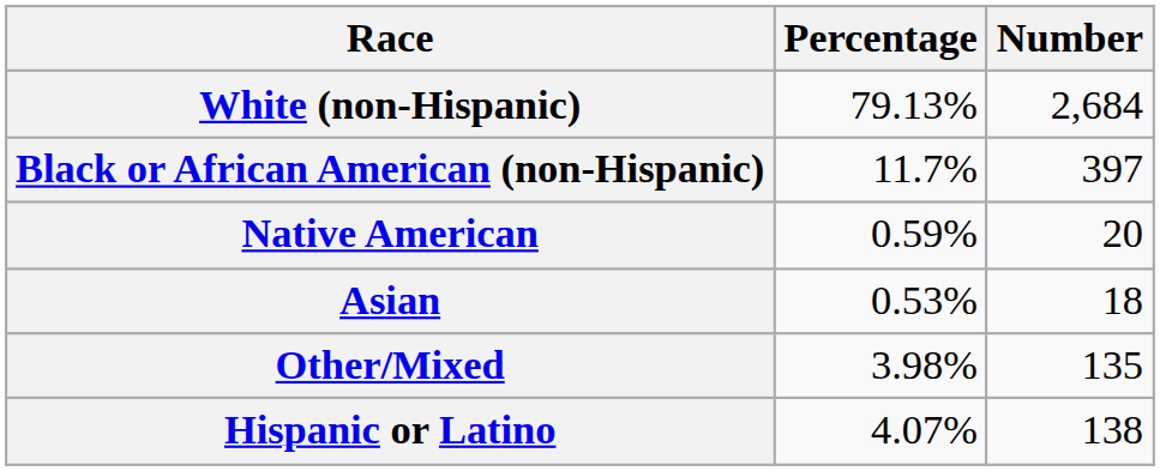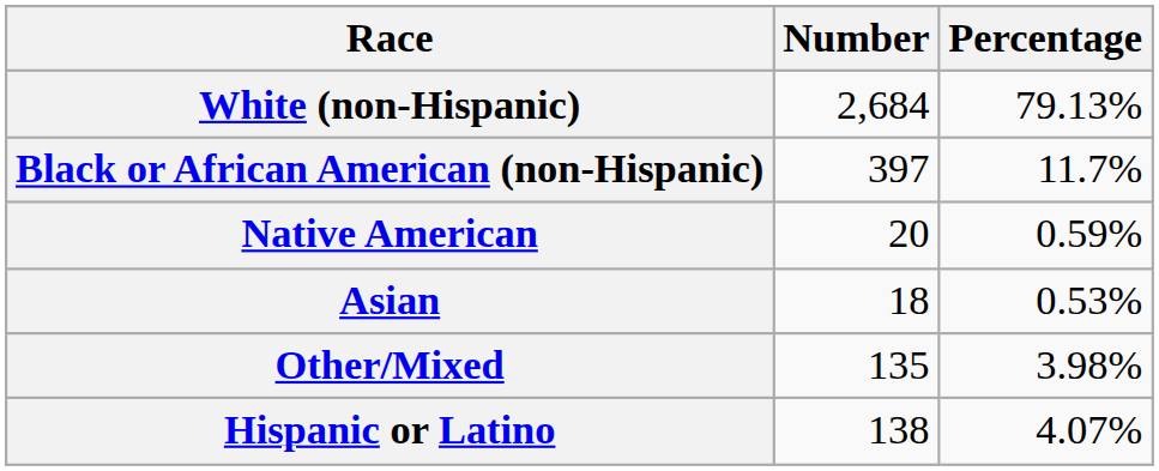 <table class="wikitable" style="text-align:right">
 <tr>
 <th scope="col">Race</th>
+<th scope="col">Number</th>
 <th scope="col">Percentage</th>
-<th scope="col">Number</th>
 </tr>
 <tr>
 <th scope="row"><a href='#'>White</a> (non-Hispanic)</th>
+<td>2,684</td>
 <td>79.13%</td>
-<td>2,684</td>
 </tr>
 <tr>
 <th scope="row"><a href='#'>Black or African American</a> (non-Hispanic)</th>
+<td>397</td>
 <td>11.7%</td>
-<td>397</td>
 </tr>
 <tr>
 <th scope="row"><a href='#'>Native American</a></th>
+<td>20</td>
 <td>0.59%</td>
-<td>20</td>
 </tr>
 <tr>
 <th scope="row"><a href='#'>Asian</a></th>
+<td>18</td>
 <td>0.53%</td>
-<td>18</td>
 </tr>
 <tr>
 <th scope="row"><a href='#'>Other/Mixed</a></th>
+<td>135</td>
 <td>3.98%</td>
-<td>135</td>
 </tr>
 <tr>
 <th scope="row"><a href='#'>Hispanic</a> or <a href='#'>Latino</a></th>
+<td>138</td>
 <td>4.07%</td>
-<td>138</td>
 </tr>
 </table>
